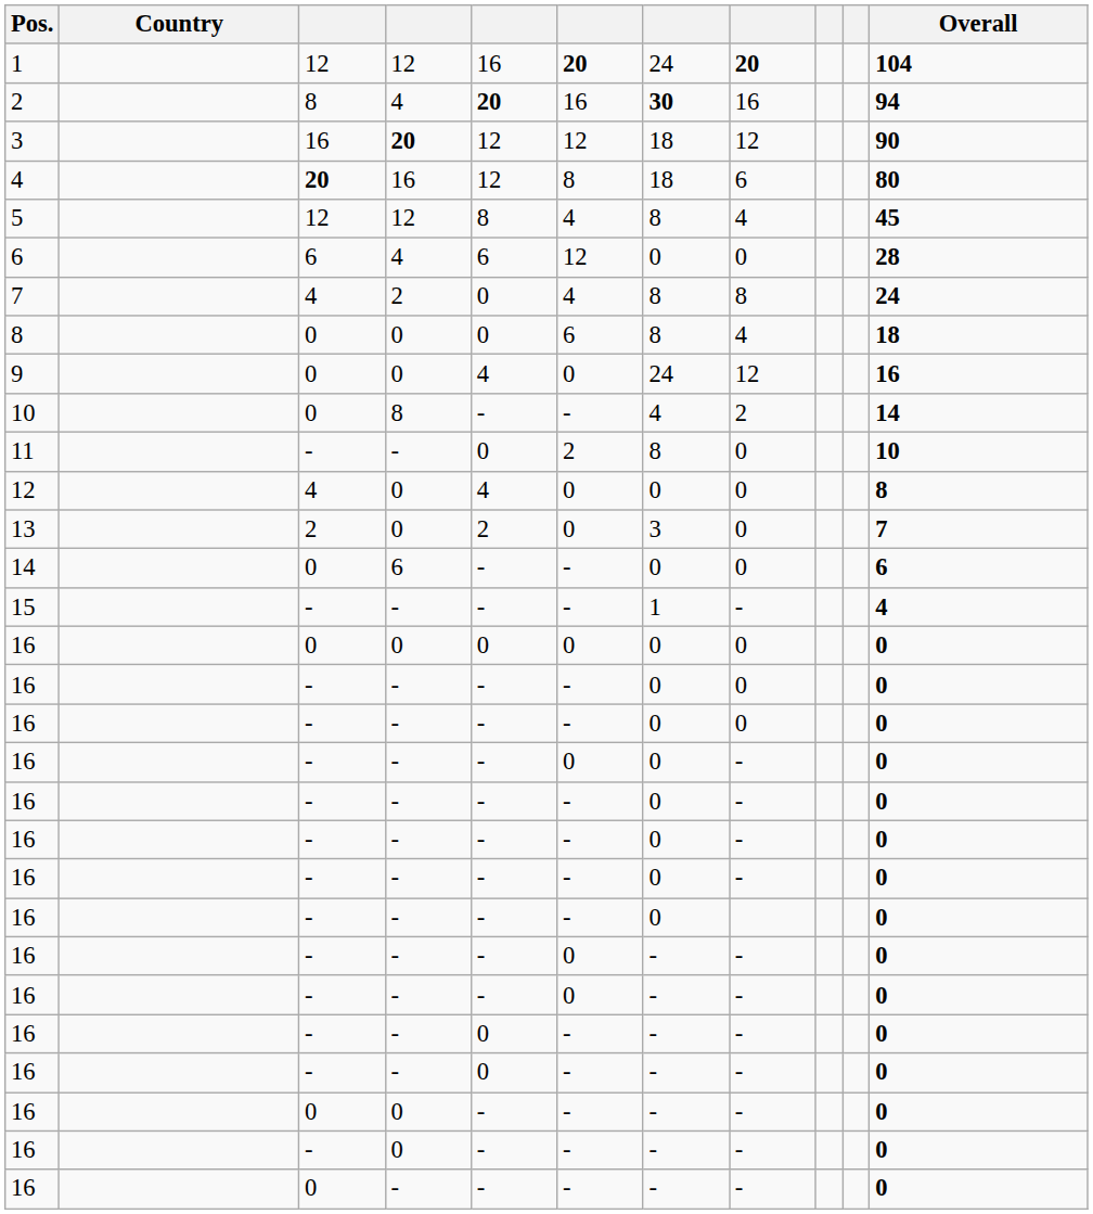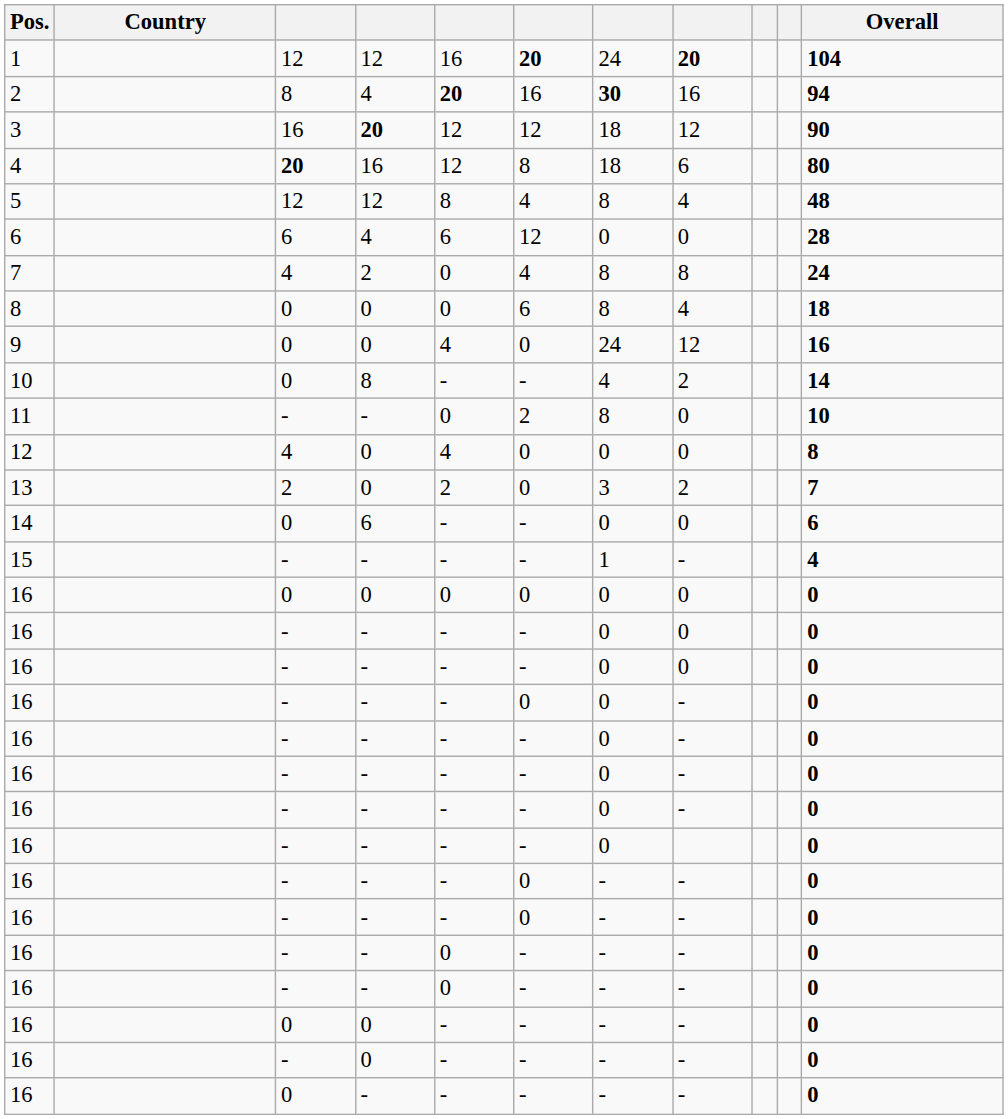 <table class="wikitable">
 <tr>
 <th width=5%>Pos.</th>
 <th>Country</th>
 <th></th>
 <th></th>
 <th></th>
 <th></th>
 <th></th>
 <th></th>
 <th></th>
 <th></th>
 <th>Overall</th>
 </tr>
 <tr>
 <td>1</td>
 <td></td>
 <td>12</td>
 <td>12</td>
 <td>16</td>
 <td><strong>20</strong></td>
 <td>24</td>
 <td><strong>20</strong></td>
 <td></td>
 <td></td>
 <td><strong>104</strong></td>
 </tr>
 <tr>
 <td>2</td>
 <td></td>
 <td>8</td>
 <td>4</td>
 <td><strong>20</strong></td>
 <td>16</td>
 <td><strong>30</strong></td>
 <td>16</td>
 <td></td>
 <td></td>
 <td><strong>94</strong></td>
 </tr>
 <tr>
 <td>3</td>
 <td></td>
 <td>16</td>
 <td><strong>20</strong></td>
 <td>12</td>
 <td>12</td>
 <td>18</td>
 <td>12</td>
 <td></td>
 <td></td>
 <td><strong>90</strong></td>
 </tr>
 <tr>
 <td>4</td>
 <td></td>
 <td><strong>20</strong></td>
 <td>16</td>
 <td>12</td>
 <td>8</td>
 <td>18</td>
 <td>6</td>
 <td></td>
 <td></td>
 <td><strong>80</strong></td>
 </tr>
 <tr>
 <td>5</td>
 <td></td>
 <td>12</td>
 <td>12</td>
 <td>8</td>
 <td>4</td>
 <td>8</td>
 <td>4</td>
 <td></td>
 <td></td>
-<td><strong>45</strong></td>
+<td><strong>48</strong></td>
 </tr>
 <tr>
 <td>6</td>
 <td></td>
 <td>6</td>
 <td>4</td>
 <td>6</td>
 <td>12</td>
 <td>0</td>
 <td>0</td>
 <td></td>
 <td></td>
 <td><strong>28</strong></td>
 </tr>
 <tr>
 <td>7</td>
 <td></td>
 <td>4</td>
 <td>2</td>
 <td>0</td>
 <td>4</td>
 <td>8</td>
 <td>8</td>
 <td></td>
 <td></td>
 <td><strong>24</strong></td>
 </tr>
 <tr>
 <td>8</td>
 <td></td>
 <td>0</td>
 <td>0</td>
 <td>0</td>
 <td>6</td>
 <td>8</td>
 <td>4</td>
 <td></td>
 <td></td>
 <td><strong>18</strong></td>
 </tr>
 <tr>
 <td>9</td>
 <td></td>
 <td>0</td>
 <td>0</td>
 <td>4</td>
 <td>0</td>
 <td>24</td>
 <td>12</td>
 <td></td>
 <td></td>
 <td><strong>16</strong></td>
 </tr>
 <tr>
 <td>10</td>
 <td></td>
 <td>0</td>
 <td>8</td>
 <td>-</td>
 <td>-</td>
 <td>4</td>
 <td>2</td>
 <td></td>
 <td></td>
 <td><strong>14</strong></td>
 </tr>
 <tr>
 <td>11</td>
 <td></td>
 <td>-</td>
 <td>-</td>
 <td>0</td>
 <td>2</td>
 <td>8</td>
 <td>0</td>
 <td></td>
 <td></td>
 <td><strong>10</strong></td>
 </tr>
 <tr>
 <td>12</td>
 <td></td>
 <td>4</td>
 <td>0</td>
 <td>4</td>
 <td>0</td>
 <td>0</td>
 <td>0</td>
 <td></td>
 <td></td>
 <td><strong>8</strong></td>
 </tr>
 <tr>
 <td>13</td>
 <td></td>
 <td>2</td>
 <td>0</td>
 <td>2</td>
 <td>0</td>
 <td>3</td>
-<td>0</td>
+<td>2</td>
 <td></td>
 <td></td>
 <td><strong>7</strong></td>
 </tr>
 <tr>
 <td>14</td>
 <td></td>
 <td>0</td>
 <td>6</td>
 <td>-</td>
 <td>-</td>
 <td>0</td>
 <td>0</td>
 <td></td>
 <td></td>
 <td><strong>6</strong></td>
 </tr>
 <tr>
 <td>15</td>
 <td></td>
 <td>-</td>
 <td>-</td>
 <td>-</td>
 <td>-</td>
 <td>1</td>
 <td>-</td>
 <td></td>
 <td></td>
 <td><strong>4</strong></td>
 </tr>
 <tr>
 <td>16</td>
 <td></td>
 <td>0</td>
 <td>0</td>
 <td>0</td>
 <td>0</td>
 <td>0</td>
 <td>0</td>
 <td></td>
 <td></td>
 <td><strong>0</strong></td>
 </tr>
 <tr>
 <td>16</td>
 <td></td>
 <td>-</td>
 <td>-</td>
 <td>-</td>
 <td>-</td>
 <td>0</td>
 <td>0</td>
 <td></td>
 <td></td>
 <td><strong>0</strong></td>
 </tr>
 <tr>
 <td>16</td>
 <td></td>
 <td>-</td>
 <td>-</td>
 <td>-</td>
 <td>-</td>
 <td>0</td>
 <td>0</td>
 <td></td>
 <td></td>
 <td><strong>0</strong></td>
 </tr>
 <tr>
 <td>16</td>
 <td></td>
 <td>-</td>
 <td>-</td>
 <td>-</td>
 <td>0</td>
 <td>0</td>
 <td>-</td>
 <td></td>
 <td></td>
 <td><strong>0</strong></td>
 </tr>
 <tr>
 <td>16</td>
 <td></td>
 <td>-</td>
 <td>-</td>
 <td>-</td>
 <td>-</td>
 <td>0</td>
 <td>-</td>
 <td></td>
 <td></td>
 <td><strong>0</strong></td>
 </tr>
 <tr>
 <td>16</td>
 <td></td>
 <td>-</td>
 <td>-</td>
 <td>-</td>
 <td>-</td>
 <td>0</td>
 <td>-</td>
 <td></td>
 <td></td>
 <td><strong>0</strong></td>
 </tr>
 <tr>
 <td>16</td>
 <td></td>
 <td>-</td>
 <td>-</td>
 <td>-</td>
 <td>-</td>
 <td>0</td>
 <td>-</td>
 <td></td>
 <td></td>
 <td><strong>0</strong></td>
 </tr>
 <tr>
 <td>16</td>
 <td></td>
 <td>-</td>
 <td>-</td>
 <td>-</td>
 <td>-</td>
 <td>0</td>
 <td></td>
 <td></td>
 <td></td>
 <td><strong>0</strong></td>
 </tr>
 <tr>
 <td>16</td>
 <td></td>
 <td>-</td>
 <td>-</td>
 <td>-</td>
 <td>0</td>
 <td>-</td>
 <td>-</td>
 <td></td>
 <td></td>
 <td><strong>0</strong></td>
 </tr>
 <tr>
 <td>16</td>
 <td></td>
 <td>-</td>
 <td>-</td>
 <td>-</td>
 <td>0</td>
 <td>-</td>
 <td>-</td>
 <td></td>
 <td></td>
 <td><strong>0</strong></td>
 </tr>
 <tr>
 <td>16</td>
 <td></td>
 <td>-</td>
 <td>-</td>
 <td>0</td>
 <td>-</td>
 <td>-</td>
 <td>-</td>
 <td></td>
 <td></td>
 <td><strong>0</strong></td>
 </tr>
 <tr>
 <td>16</td>
 <td></td>
 <td>-</td>
 <td>-</td>
 <td>0</td>
 <td>-</td>
 <td>-</td>
 <td>-</td>
 <td></td>
 <td></td>
 <td><strong>0</strong></td>
 </tr>
 <tr>
 <td>16</td>
 <td></td>
 <td>0</td>
 <td>0</td>
 <td>-</td>
 <td>-</td>
 <td>-</td>
 <td>-</td>
 <td></td>
 <td></td>
 <td><strong>0</strong></td>
 </tr>
 <tr>
 <td>16</td>
 <td></td>
 <td>-</td>
 <td>0</td>
 <td>-</td>
 <td>-</td>
 <td>-</td>
 <td>-</td>
 <td></td>
 <td></td>
 <td><strong>0</strong></td>
 </tr>
 <tr>
 <td>16</td>
 <td></td>
 <td>0</td>
 <td>-</td>
 <td>-</td>
 <td>-</td>
 <td>-</td>
 <td>-</td>
 <td></td>
 <td></td>
 <td><strong>0</strong></td>
 </tr>
 </table>
